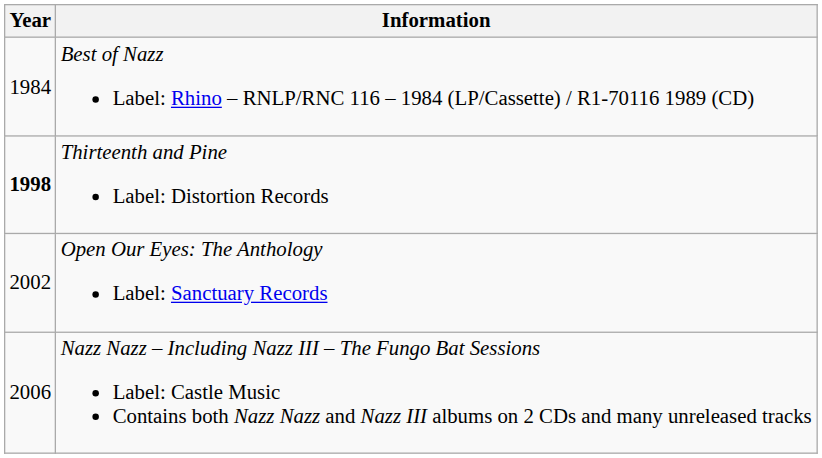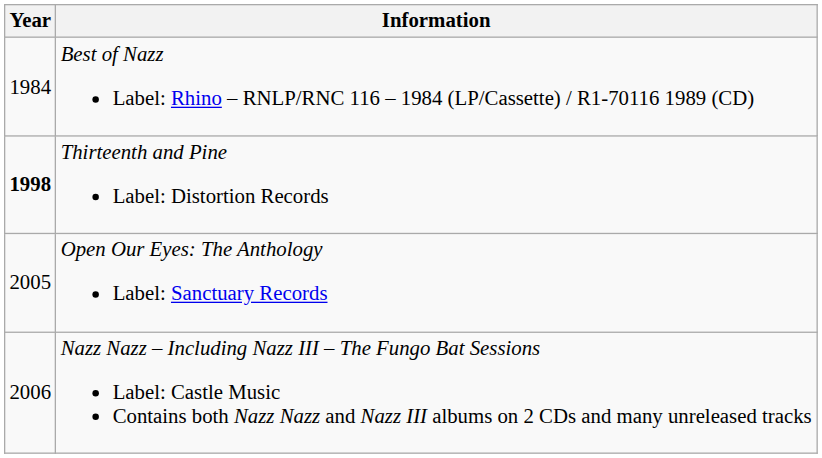 <table class="wikitable">
 <tr>
 <th>Year</th>
 <th>Information</th>
 </tr>
 <tr>
 <td>1984</td>
 <td><em>Best of Nazz</em><br><ul><li>Label: <a href='#'>Rhino</a> – RNLP/RNC 116 – 1984 (LP/Cassette) / R1-70116 1989 (CD)</li></ul></td>
 </tr>
 <tr>
 <td><strong>1998</strong></td>
 <td><em>Thirteenth and Pine</em><br><ul><li>Label: Distortion Records</li></ul></td>
 </tr>
 <tr>
-<td>2002</td>
+<td>2005</td>
 <td><em>Open Our Eyes: The Anthology</em><br><ul><li>Label: <a href='#'>Sanctuary Records</a></li></ul></td>
 </tr>
 <tr>
 <td>2006</td>
 <td><em>Nazz Nazz – Including Nazz III – The Fungo Bat Sessions</em><br><ul><li>Label: Castle Music</li><li>Contains both <em>Nazz Nazz</em> and <em>Nazz III</em> albums on 2 CDs and many unreleased tracks</li></ul></td>
 </tr>
 </table>
